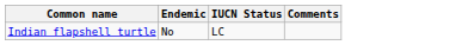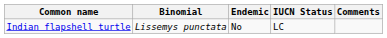 <table class="wikitable">
 <tr>
 <th>Common name</th>
+<th>Binomial</th>
 <th>Endemic</th>
 <th>IUCN Status</th>
 <th>Comments</th>
 </tr>
 <tr>
 <td><a href='#'>Indian flapshell turtle</a></td>
+<td><em>Lissemys punctata</em></td>
 <td>No</td>
 <td>LC</td>
 <td></td>
 </tr>
 </table>
